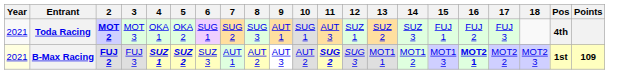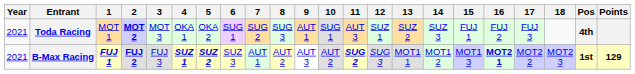 <table class="wikitable" style="text-align:center; font-size:85%">
 <tr>
 <th>Year</th>
 <th>Entrant</th>
+<th>1</th>
 <th>2</th>
 <th>3</th>
 <th>4</th>
 <th>5</th>
 <th>6</th>
 <th>7</th>
 <th>8</th>
 <th>9</th>
 <th>10</th>
 <th>11</th>
 <th>12</th>
 <th>13</th>
 <th>14</th>
 <th>15</th>
 <th>16</th>
 <th>17</th>
 <th>18</th>
 <th>Pos</th>
 <th>Points</th>
 </tr>
 <tr>
 <td><a href='#'>2021</a></td>
 <th nowrap><a href='#'>Toda Racing</a></th>
+<td style="background:#FFDF9F;"><a href='#'>MOT<br>1</a><br></td>
 <td style="background:#CFCFFF;"><strong><a href='#'>MOT<br>2</a><br></strong></td>
 <td style="background:#DFFFDF;"><a href='#'>MOT<br>3</a><br></td>
 <td style="background:#DFFFDF;"><a href='#'>OKA<br>1</a><br></td>
 <td style="background:#DFFFDF;"><a href='#'>OKA<br>2</a><br></td>
 <td style="background:#EFCFFF;"><a href='#'>SUG<br>1</a><br></td>
 <td style="background:#FFDF9F;"><a href='#'>SUG<br>2</a><br></td>
 <td style="background:#DFFFDF;"><a href='#'>SUG<br>3</a><br></td>
 <td style="background:#FFDF9F;"><a href='#'>AUT<br>1</a><br></td>
 <td style="background:#DFDFDF;"><a href='#'>SUG<br>1</a><br></td>
 <td style="background:#FFDF9F;"><a href='#'>AUT<br>3</a><br></td>
 <td style="background:#DFFFDF;"><a href='#'>SUZ<br>1</a><br></td>
 <td style="background:#FFDF9F;"><a href='#'>SUZ<br>2</a><br></td>
 <td style="background:#DFFFDF;"><a href='#'>SUZ<br>3</a><br></td>
 <td style="background:#DFFFDF;"><a href='#'>FUJ<br>1</a><br></td>
 <td style="background:#DFFFDF;"><a href='#'>FUJ<br>2</a><br></td>
 <td style="background:#DFFFDF;"><a href='#'>FUJ<br>3</a><br></td>
 <td></td>
 <th>4th</th>
 <th></th>
 </tr>
 <tr>
-<td style="background: lightyellow;"><a href='#'>2021</a></td>
+<td><a href='#'>2021</a></td>
 <th nowrap><a href='#'>B-Max Racing</a></th>
+<td style="background:#FFFFBF;"><strong><em><a href='#'>FUJ<br>1</a></em></strong><br></td>
 <td style="background:#DFDFDF;"><strong><a href='#'>FUJ<br>2</a></strong><br></td>
 <td style="background:#DFDFDF;"><a href='#'>FUJ<br>3</a><br></td>
 <td style="background:#FFFFBF;"><strong><em><a href='#'>SUZ<br>1</a></em></strong><br></td>
 <td style="background:#FFFFBF;"><strong><em><a href='#'>SUZ<br>2</a></em></strong><br></td>
 <td style="background:#FFFFBF;"><a href='#'>SUZ<br>3</a><br></td>
 <td style="background:#DFFFDF;"><a href='#'>AUT<br>1</a><br></td>
 <td style="background:#FFFFBF;"><a href='#'>AUT<br>2</a><br></td>
 <td style="background:#FFFFFF;"><a href='#'>AUT<br>3</a><br></td>
 <td style="background:#DFDFDF;"><a href='#'>AUT<br>2</a><br></td>
 <td style="background:#FFFFBF;"><strong><em><a href='#'>SUG<br>2</a></em></strong><br></td>
 <td style="background:#DFDFDF;"><em><a href='#'>SUG<br>3</a></em><br></td>
 <td style="background:#DFDFDF;"><a href='#'>MOT1<br>1</a><br></td>
 <td style="background:#DFFFDF;"><a href='#'>MOT1<br>2</a><br></td>
 <td style="background:#CFCFFF;"><a href='#'>MOT1<br>3</a><br></td>
 <td style="background:#DFFFDF;"><strong><a href='#'>MOT2<br>1</a></strong><br></td>
 <td style="background:#CFCFFF;"><a href='#'>MOT2<br>2</a><br></td>
 <td style="background:#CFCFFF;"><a href='#'>MOT2<br>3</a><br></td>
 <th style="background:#FFFFBF;">1st</th>
-<th style="background:#FFFFBF;">109</th>
+<th style="background:#FFFFBF;">129</th>
 </tr>
 </table>
